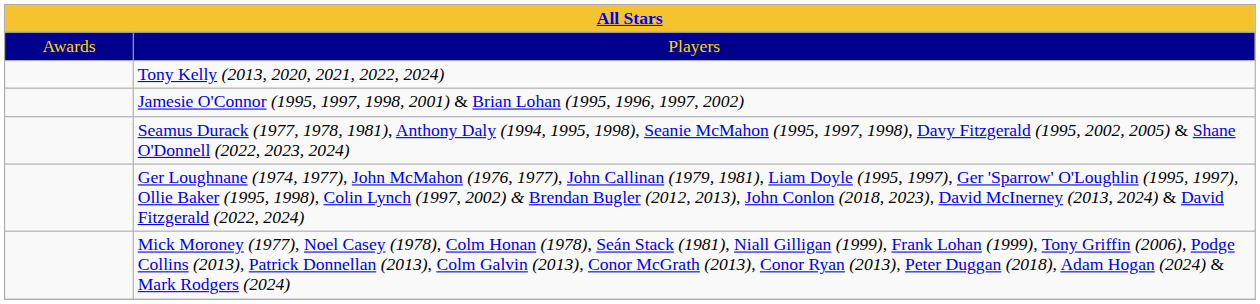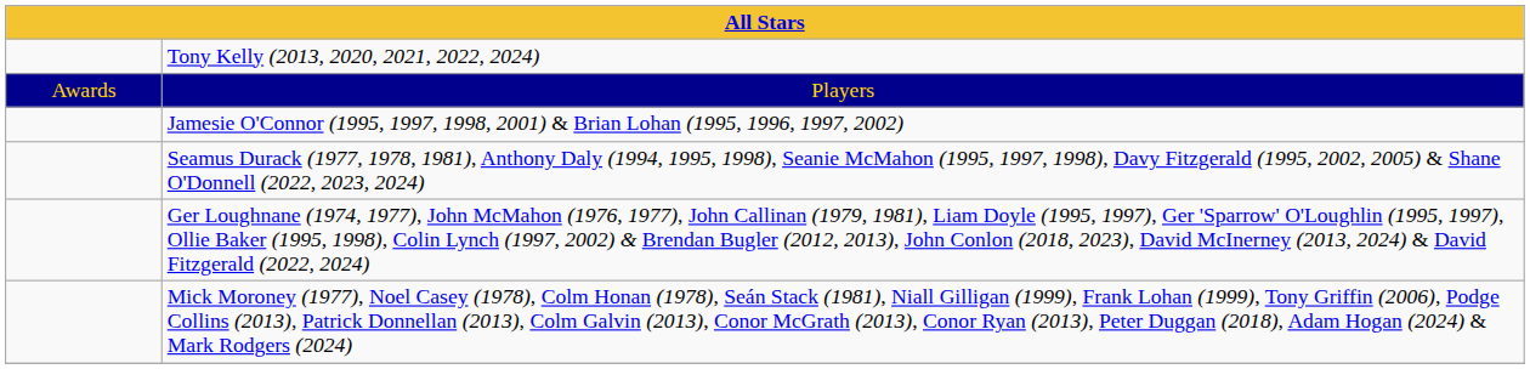 <table class="wikitable" width="90%">
 <tr style="text-align:center;background:#F4C430;color:blue;">
 <td colspan="2"><a href='#'><span><strong>All Stars</strong></span></a></td>
 </tr>
+<tr>
+<td></td>
+<td><a href='#'>Tony Kelly</a> <em>(2013, 2020, 2021, 2022, 2024)</em></td>
+</tr>
 <tr style="text-align:center;background:#00008C; color:gold;">
 <td width="110px">Awards</td>
 <td>Players</td>
-</tr>
-<tr>
-<td></td>
-<td><a href='#'>Tony Kelly</a> <em>(2013, 2020, 2021, 2022, 2024)</em></td>
 </tr>
 <tr>
 <td></td>
 <td><a href='#'>Jamesie O'Connor</a> <em>(1995, 1997, 1998, 2001)</em> & <a href='#'>Brian Lohan</a> <em>(1995, 1996, 1997, 2002)</em></td>
 </tr>
 <tr>
 <td></td>
 <td><a href='#'>Seamus Durack</a> <em>(1977, 1978, 1981)</em>, <a href='#'>Anthony Daly</a> <em>(1994, 1995, 1998)</em>, <a href='#'>Seanie McMahon</a> <em>(1995, 1997, 1998)</em>, <a href='#'>Davy Fitzgerald</a> <em>(1995, 2002, 2005)</em> & <a href='#'>Shane O'Donnell</a> <em>(2022, 2023, 2024)</em></td>
 </tr>
 <tr>
 <td></td>
 <td><a href='#'>Ger Loughnane</a> <em>(1974, 1977)</em>, <a href='#'>John McMahon</a> <em>(1976, 1977)</em>, <a href='#'>John Callinan</a> <em>(1979, 1981)</em>, <a href='#'>Liam Doyle</a> <em>(1995, 1997)</em>, <a href='#'>Ger 'Sparrow' O'Loughlin</a> <em>(1995, 1997)</em>, <a href='#'>Ollie Baker</a> <em>(1995, 1998)</em>, <a href='#'>Colin Lynch</a> <em>(1997, 2002) & </em><a href='#'>Brendan Bugler</a> <em>(2012, 2013)</em>, <a href='#'>John Conlon</a> <em>(2018, 2023)</em>, <a href='#'>David McInerney</a> <em>(2013, 2024)</em> & <a href='#'>David Fitzgerald</a> <em>(2022, 2024)</em></td>
 </tr>
 <tr>
 <td></td>
 <td><a href='#'>Mick Moroney</a> <em>(1977)</em>, <a href='#'>Noel Casey</a> <em>(1978)</em>, <a href='#'>Colm Honan</a> <em>(1978)</em>, <a href='#'>Seán Stack</a> <em>(1981)</em>, <a href='#'>Niall Gilligan</a> <em>(1999)</em>, <a href='#'>Frank Lohan</a> <em>(1999)</em>, <a href='#'>Tony Griffin</a> <em>(2006)</em>, <a href='#'>Podge Collins</a> <em>(2013)</em>, <a href='#'>Patrick Donnellan</a> <em>(2013)</em>, <a href='#'>Colm Galvin</a> <em>(2013)</em>, <a href='#'>Conor McGrath</a> <em>(2013)</em>, <a href='#'>Conor Ryan</a> <em>(2013)</em>, <a href='#'>Peter Duggan</a> <em>(2018)</em>, <a href='#'>Adam Hogan</a> <em>(2024)</em> & <a href='#'>Mark Rodgers</a> <em>(2024)</em></td>
 </tr>
 <tr>
 </tr>
 </table>
